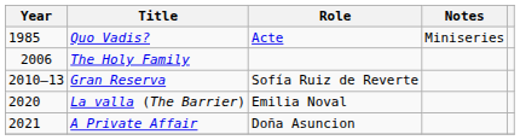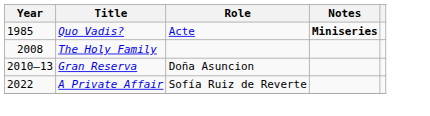 <table class="wikitable sortable">
 <tr>
 <th>Year</th>
 <th>Title</th>
 <th>Role</th>
 <th class="unsortable">Notes</th>
 <th></th>
 </tr>
 <tr>
 <td>1985</td>
 <td><em><a href='#'>Quo Vadis?</a></em></td>
 <td><a href='#'>Acte</a></td>
-<td>Miniseries</td>
+<td><strong>Miniseries</strong></td>
 <td align = "center"></td>
 </tr>
 <tr>
-<td align = "center">2006</td>
+<td align = "center">2008</td>
 <td><em><a href='#'>The Holy Family</a></em></td>
 <td></td>
 <td></td>
 <td align = "center"></td>
 </tr>
 <tr>
 <td>2010–13</td>
 <td><a href='#'><em>Gran Reserva</em></a></td>
-<td>Sofía Ruiz de Reverte</td>
+<td>Doña Asuncion</td>
 <td></td>
 <td align = "center"></td>
 </tr>
 <tr>
-<td>2020</td>
-<td><a href='#'><em>La valla</em></a> (<em>The Barrier</em>)</td>
-<td>Emilia Noval</td>
-<td></td>
-<td align = "center"></td>
-</tr>
-<tr>
-<td>2021</td>
+<td>2022</td>
 <td><em><a href='#'>A Private Affair</a></em></td>
-<td>Doña Asuncion</td>
+<td>Sofía Ruiz de Reverte</td>
 <td></td>
 <td></td>
 </tr>
 <tr>
 </tr>
 </table>
